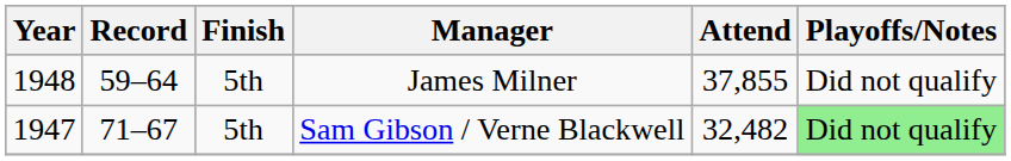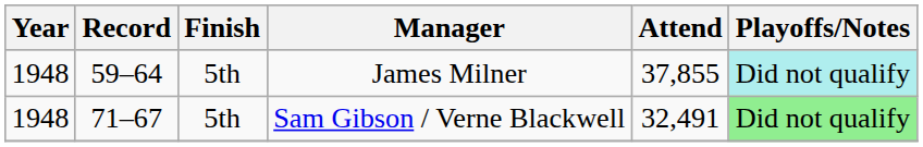 <table class="wikitable" style="text-align:center">
 <tr>
 <th>Year</th>
 <th>Record</th>
 <th>Finish</th>
 <th>Manager</th>
 <th>Attend</th>
 <th>Playoffs/Notes</th>
 </tr>
 <tr align=center>
 <td>1948</td>
 <td>59–64</td>
 <td>5th</td>
 <td>James Milner</td>
 <td>37,855</td>
-<td>Did not qualify</td>
+<td style="background: paleturquoise;">Did not qualify</td>
 </tr>
 <tr align=center>
-<td>1947</td>
+<td>1948</td>
 <td>71–67</td>
 <td>5th</td>
 <td><a href='#'>Sam Gibson</a> / Verne Blackwell</td>
-<td>32,482</td>
+<td>32,491</td>
 <td style="background: lightgreen;">Did not qualify</td>
 </tr>
 <tr align=center>
 </tr>
 </table>
